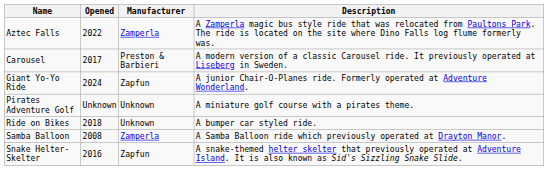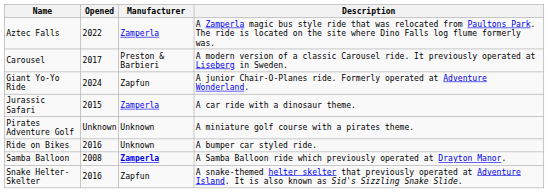 <table class="wikitable">
 <tr>
 <th>Name</th>
 <th>Opened</th>
 <th>Manufacturer</th>
 <th>Description</th>
 </tr>
 <tr>
 <td>Aztec Falls</td>
 <td>2022</td>
 <td><a href='#'>Zamperla</a></td>
 <td>A <a href='#'>Zamperla</a> magic bus style ride that was relocated from <a href='#'>Paultons Park</a>. The ride is located on the site where Dino Falls log flume formerly was.</td>
 </tr>
 <tr>
 <td>Carousel</td>
 <td>2017</td>
 <td>Preston & Barbieri</td>
 <td>A modern version of a classic Carousel ride. It previously operated at <a href='#'>Liseberg</a> in Sweden.</td>
 </tr>
 <tr>
 <td>Giant Yo-Yo Ride</td>
 <td>2024</td>
 <td>Zapfun</td>
 <td>A junior Chair-O-Planes ride. Formerly operated at <a href='#'>Adventure Wonderland</a>.</td>
 </tr>
 <tr>
+<td>Jurassic Safari</td>
+<td>2015</td>
+<td><a href='#'>Zamperla</a></td>
+<td>A car ride with a dinosaur theme.</td>
+</tr>
+<tr>
 <td>Pirates Adventure Golf</td>
 <td>Unknown</td>
 <td>Unknown</td>
 <td>A miniature golf course with a pirates theme.</td>
 </tr>
 <tr>
 <td>Ride on Bikes</td>
-<td>2018</td>
+<td>2016</td>
 <td>Unknown</td>
 <td>A bumper car styled ride.</td>
 </tr>
 <tr>
 <td>Samba Balloon</td>
 <td>2008</td>
-<td><a href='#'>Zamperla</a></td>
+<td><strong><a href='#'>Zamperla</a></strong></td>
 <td>A Samba Balloon ride which previously operated at <a href='#'>Drayton Manor</a>.</td>
 </tr>
 <tr>
 <td>Snake Helter-Skelter</td>
 <td>2016</td>
 <td>Zapfun</td>
 <td>A snake-themed <a href='#'>helter skelter</a> that previously operated at <a href='#'>Adventure Island</a>. It is also known as <em>Sid's Sizzling Snake Slide</em>.</td>
 </tr>
 </table>
